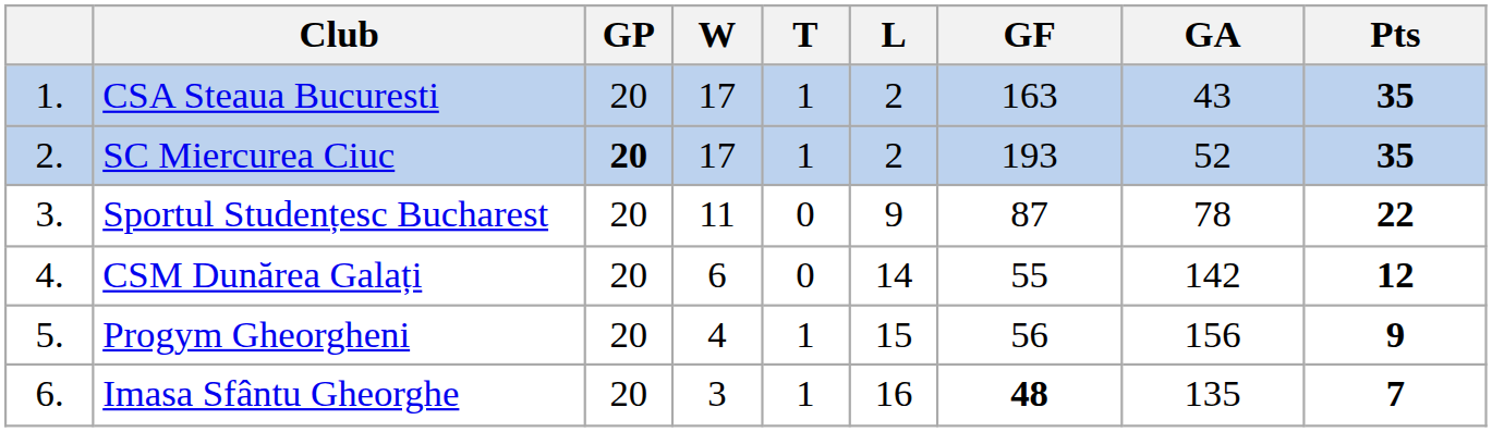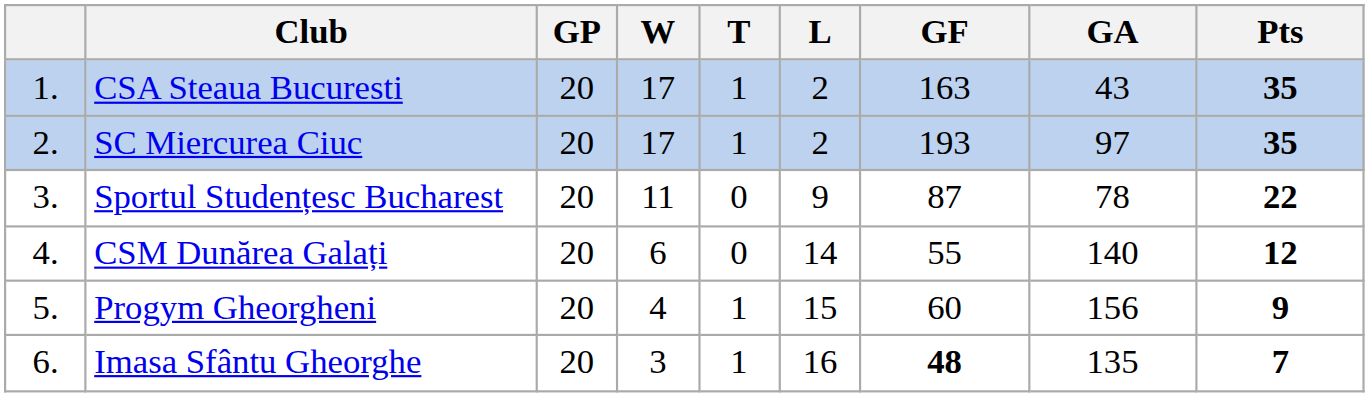 <table class="wikitable">
 <tr>
 <th width="30"></th>
 <th width="200">Club</th>
 <th width="30">GP</th>
 <th width="30">W</th>
 <th width="30">T</th>
 <th width="30">L</th>
 <th width="70">GF</th>
 <th width="70">GA</th>
 <th width="70">Pts</th>
 </tr>
 <tr bgcolor="#BCD2EE" align="center">
 <td>1.</td>
 <td align="left"><a href='#'>CSA Steaua Bucuresti</a></td>
 <td>20</td>
 <td>17</td>
 <td>1</td>
 <td>2</td>
 <td>163</td>
 <td>43</td>
 <td><strong>35</strong></td>
 </tr>
 <tr bgcolor="#BCD2EE" align="center">
 <td>2.</td>
 <td align="left"><a href='#'>SC Miercurea Ciuc</a></td>
-<td><strong>20</strong></td>
+<td>20</td>
 <td>17</td>
 <td>1</td>
 <td>2</td>
 <td>193</td>
-<td>52</td>
+<td>97</td>
 <td><strong>35</strong></td>
 </tr>
 <tr bgcolor="#FFFFFF" align="center">
 <td>3.</td>
 <td align="left"><a href='#'>Sportul Studențesc Bucharest</a></td>
 <td>20</td>
 <td>11</td>
 <td>0</td>
 <td>9</td>
 <td>87</td>
 <td>78</td>
 <td><strong>22</strong></td>
 </tr>
 <tr bgcolor="#FFFFFF" align="center">
 <td>4.</td>
 <td align="left"><a href='#'>CSM Dunărea Galați</a></td>
 <td>20</td>
 <td>6</td>
 <td>0</td>
 <td>14</td>
 <td>55</td>
-<td>142</td>
+<td>140</td>
 <td><strong>12</strong></td>
 </tr>
 <tr bgcolor="#FFFFFF" align="center">
 <td>5.</td>
 <td align="left"><a href='#'>Progym Gheorgheni</a></td>
 <td>20</td>
 <td>4</td>
 <td>1</td>
 <td>15</td>
-<td>56</td>
+<td>60</td>
 <td>156</td>
 <td><strong>9</strong></td>
 </tr>
 <tr bgcolor="#FFFFFF" align="center">
 <td>6.</td>
 <td align="left"><a href='#'>Imasa Sfântu Gheorghe</a></td>
 <td>20</td>
 <td>3</td>
 <td>1</td>
 <td>16</td>
 <td><strong>48</strong></td>
 <td>135</td>
 <td><strong>7</strong></td>
 </tr>
 </table>
